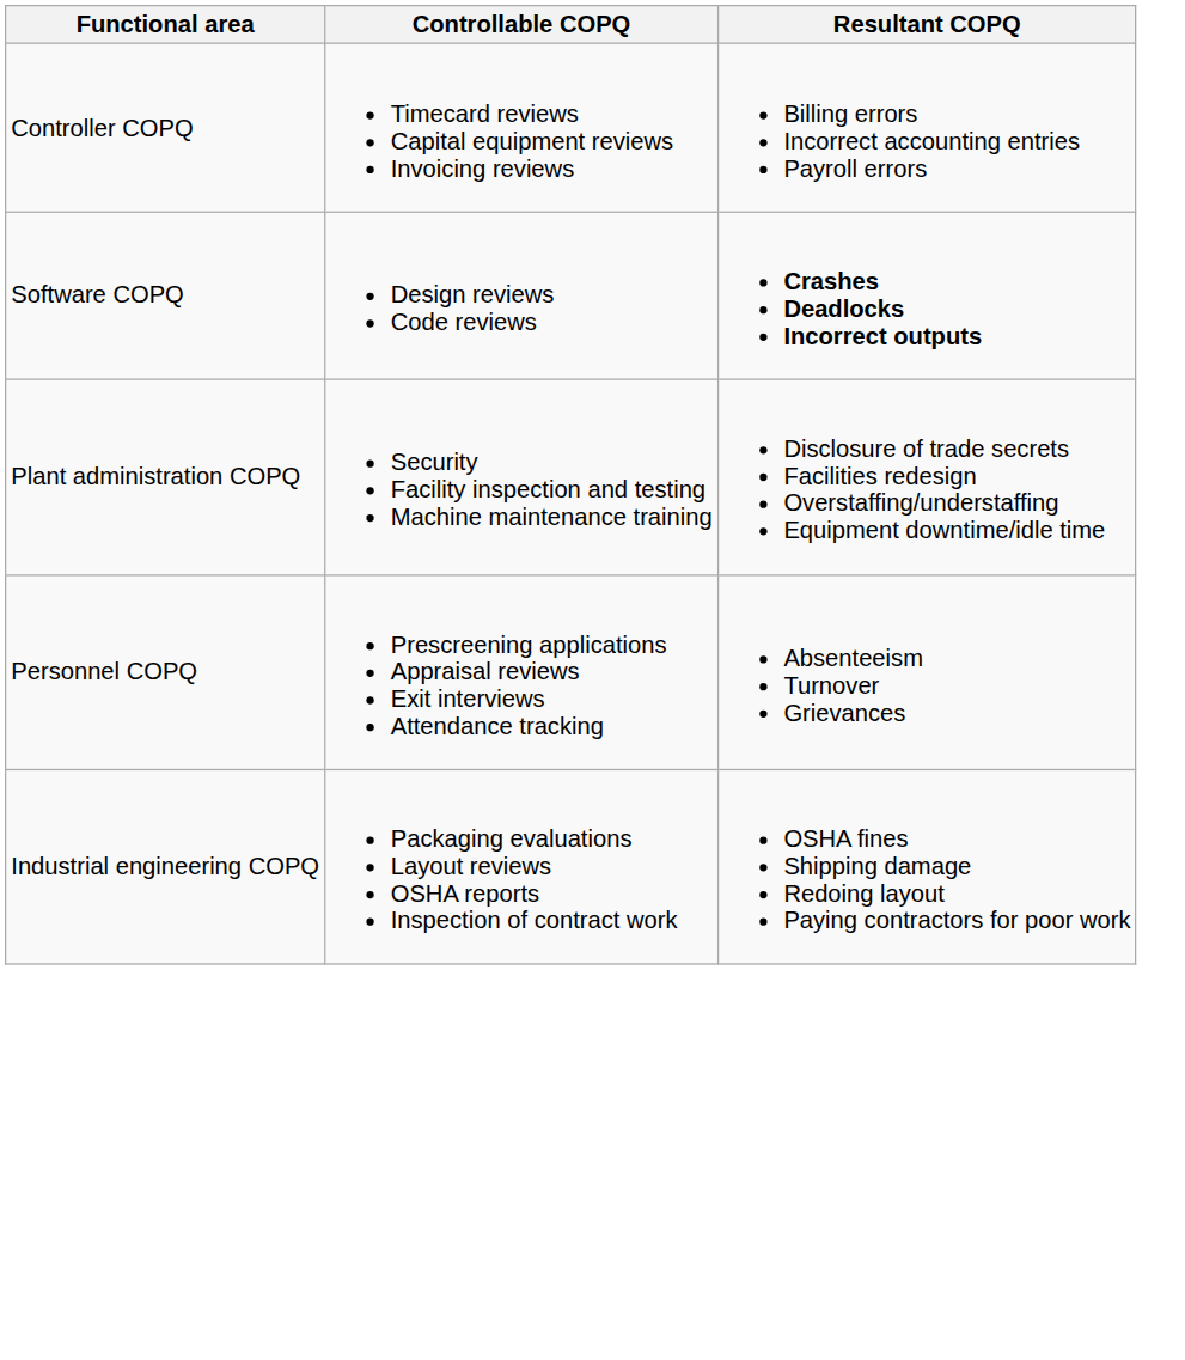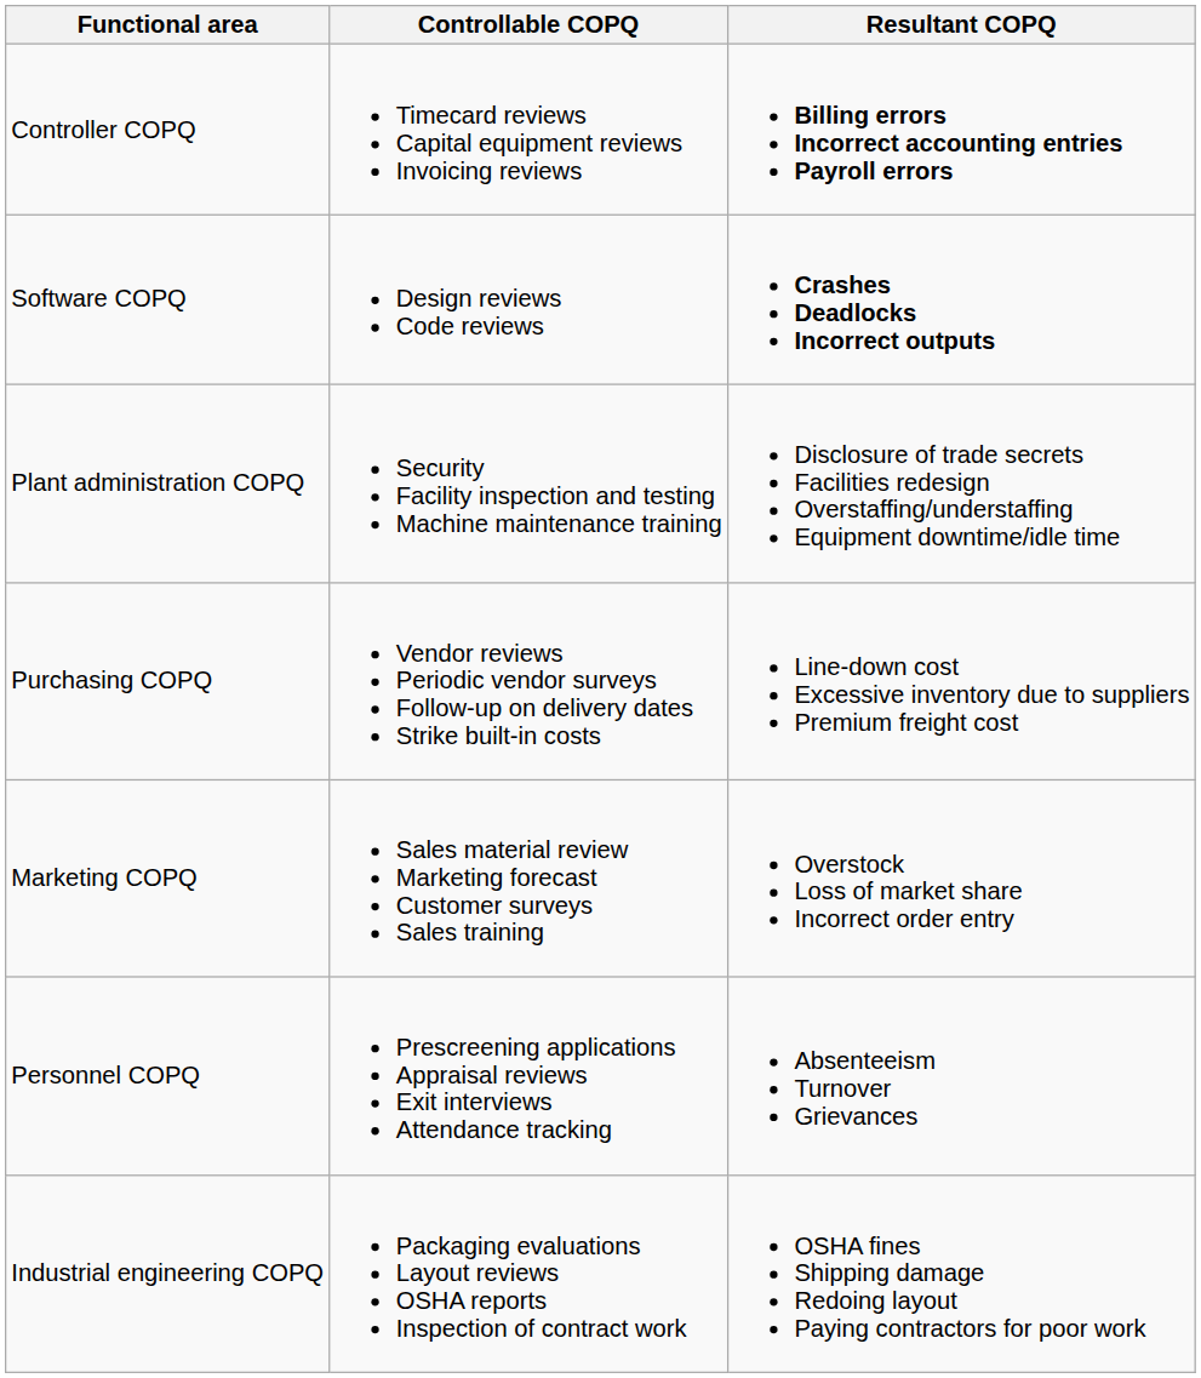 <table class="wikitable">
 <tr>
 <th>Functional area</th>
 <th>Controllable COPQ</th>
 <th>Resultant COPQ</th>
 </tr>
 <tr>
 <td>Controller COPQ</td>
 <td><br><ul><li>Timecard reviews</li><li>Capital equipment reviews</li><li>Invoicing reviews</li></ul></td>
-<td><br><ul><li>Billing errors</li><li>Incorrect accounting entries</li><li>Payroll errors</li></ul></td>
+<td><strong><br><ul><li>Billing errors</li><li>Incorrect accounting entries</li><li>Payroll errors</li></ul></strong></td>
 </tr>
 <tr>
 <td>Software COPQ</td>
 <td><br><ul><li>Design reviews</li><li>Code reviews</li></ul></td>
 <td><strong><br><ul><li>Crashes</li><li>Deadlocks</li><li>Incorrect outputs</li></ul></strong></td>
 </tr>
 <tr>
 <td>Plant administration COPQ</td>
 <td><br><ul><li>Security</li><li>Facility inspection and testing</li><li>Machine maintenance training</li></ul></td>
 <td><br><ul><li>Disclosure of trade secrets</li><li>Facilities redesign</li><li>Overstaffing/understaffing</li><li>Equipment downtime/idle time</li></ul></td>
 </tr>
 <tr>
+<td>Purchasing COPQ</td>
+<td><br><ul><li>Vendor reviews</li><li>Periodic vendor surveys</li><li>Follow-up on delivery dates</li><li>Strike built-in costs</li></ul></td>
+<td><br><ul><li>Line-down cost</li><li>Excessive inventory due to suppliers</li><li>Premium freight cost</li></ul></td>
+</tr>
+<tr>
+<td>Marketing COPQ</td>
+<td><br><ul><li>Sales material review</li><li>Marketing forecast</li><li>Customer surveys</li><li>Sales training</li></ul></td>
+<td><br><ul><li>Overstock</li><li>Loss of market share</li><li>Incorrect order entry</li></ul></td>
+</tr>
+<tr>
 <td>Personnel COPQ</td>
 <td><br><ul><li>Prescreening applications</li><li>Appraisal reviews</li><li>Exit interviews</li><li>Attendance tracking</li></ul></td>
 <td><br><ul><li>Absenteeism</li><li>Turnover</li><li>Grievances</li></ul></td>
 </tr>
 <tr>
 <td>Industrial engineering COPQ</td>
 <td><br><ul><li>Packaging evaluations</li><li>Layout reviews</li><li>OSHA reports</li><li>Inspection of contract work</li></ul></td>
 <td><br><ul><li>OSHA fines</li><li>Shipping damage</li><li>Redoing layout</li><li>Paying contractors for poor work</li></ul></td>
 </tr>
 </table>
